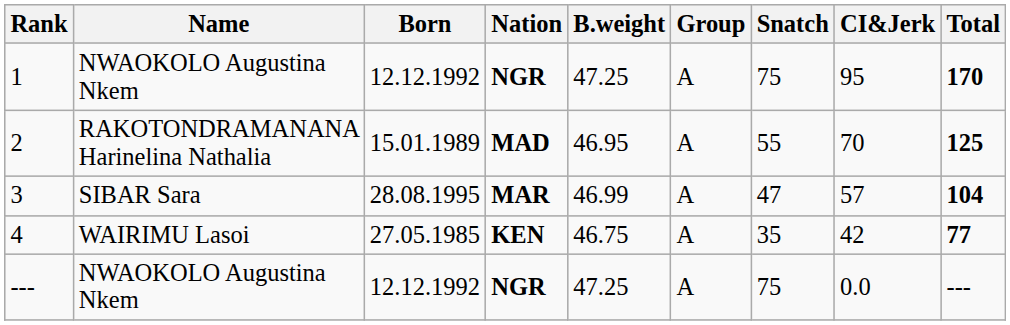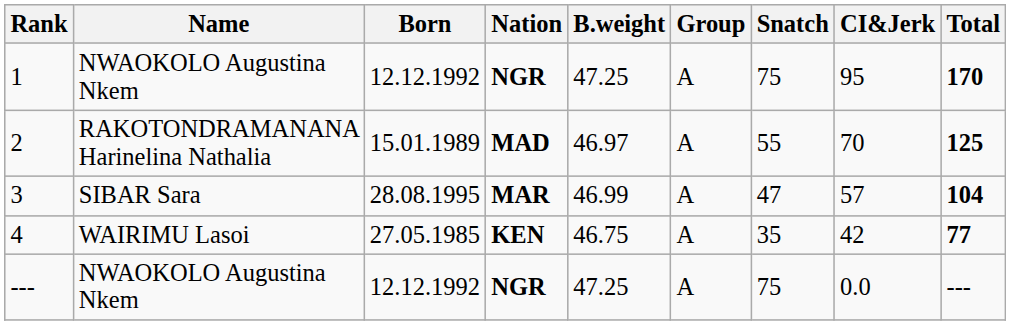 <table class="wikitable">
 <tr>
 <th>Rank</th>
 <th>Name</th>
 <th>Born</th>
 <th>Nation</th>
 <th>B.weight</th>
 <th>Group</th>
 <th>Snatch</th>
 <th>CI&Jerk</th>
 <th>Total</th>
 </tr>
 <tr>
 <td>1</td>
 <td>NWAOKOLO Augustina Nkem</td>
 <td>12.12.1992</td>
 <td><strong>NGR</strong></td>
 <td>47.25</td>
 <td>A</td>
 <td>75</td>
 <td>95</td>
 <td><strong>170</strong></td>
 </tr>
 <tr>
 <td>2</td>
 <td>RAKOTONDRAMANANA Harinelina Nathalia</td>
 <td>15.01.1989</td>
 <td><strong>MAD</strong></td>
-<td>46.95</td>
+<td>46.97</td>
 <td>A</td>
 <td>55</td>
 <td>70</td>
 <td><strong>125</strong></td>
 </tr>
 <tr>
 <td>3</td>
 <td>SIBAR Sara</td>
 <td>28.08.1995</td>
 <td><strong>MAR</strong></td>
 <td>46.99</td>
 <td>A</td>
 <td>47</td>
 <td>57</td>
 <td><strong>104</strong></td>
 </tr>
 <tr>
 <td>4</td>
 <td>WAIRIMU Lasoi</td>
 <td>27.05.1985</td>
 <td><strong>KEN</strong></td>
 <td>46.75</td>
 <td>A</td>
 <td>35</td>
 <td>42</td>
 <td><strong>77</strong></td>
 </tr>
 <tr>
 <td>---</td>
 <td>NWAOKOLO Augustina Nkem</td>
 <td>12.12.1992</td>
 <td><strong>NGR</strong></td>
 <td>47.25</td>
 <td>A</td>
 <td>75</td>
 <td>0.0</td>
 <td>---</td>
 </tr>
 </table>
